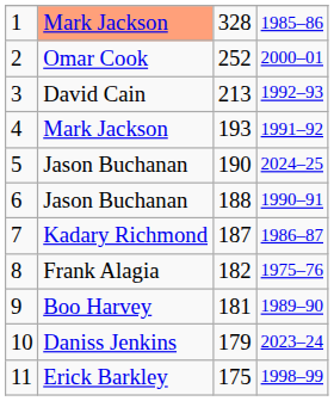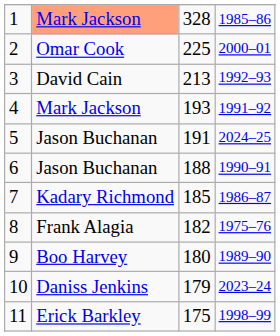 <table class="wikitable">
 <tr>
 </tr>
 <tr>
 <td>1</td>
 <td style="background: lightsalmon;"><a href='#'>Mark Jackson</a></td>
 <td>328</td>
 <td style="font-size:80%;"><a href='#'>1985–86</a></td>
 </tr>
 <tr>
 <td>2</td>
 <td><a href='#'>Omar Cook</a></td>
-<td>252</td>
+<td>225</td>
 <td style="font-size:80%;"><a href='#'>2000–01</a></td>
 </tr>
 <tr>
 <td>3</td>
 <td>David Cain</td>
 <td>213</td>
 <td style="font-size:80%;"><a href='#'>1992–93</a></td>
 </tr>
 <tr>
 <td>4</td>
 <td><a href='#'>Mark Jackson</a></td>
 <td>193</td>
 <td style="font-size:80%;"><a href='#'>1991–92</a></td>
 </tr>
 <tr>
 <td>5</td>
 <td>Jason Buchanan</td>
-<td>190</td>
+<td>191</td>
 <td style="font-size:80%;"><a href='#'>2024–25</a></td>
 </tr>
 <tr>
 <td>6</td>
 <td>Jason Buchanan</td>
 <td>188</td>
 <td style="font-size:80%;"><a href='#'>1990–91</a></td>
 </tr>
 <tr>
 <td>7</td>
 <td><a href='#'>Kadary Richmond</a></td>
-<td>187</td>
+<td>185</td>
 <td style="font-size:80%;"><a href='#'>1986–87</a></td>
 </tr>
 <tr>
 <td>8</td>
 <td>Frank Alagia</td>
 <td>182</td>
 <td style="font-size:80%;"><a href='#'>1975–76</a></td>
 </tr>
 <tr>
 <td>9</td>
 <td><a href='#'>Boo Harvey</a></td>
-<td>181</td>
+<td>180</td>
 <td style="font-size:80%;"><a href='#'>1989–90</a></td>
 </tr>
 <tr>
 <td>10</td>
 <td><a href='#'>Daniss Jenkins</a></td>
 <td>179</td>
 <td style="font-size:80%;"><a href='#'>2023–24</a></td>
 </tr>
 <tr>
 <td>11</td>
 <td><a href='#'>Erick Barkley</a></td>
 <td>175</td>
 <td style="font-size:80%;"><a href='#'>1998–99</a></td>
 </tr>
 </table>
